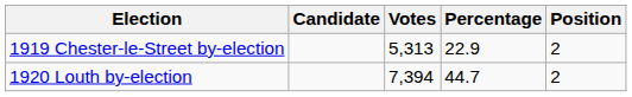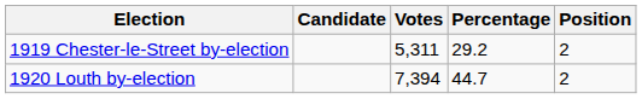 <table class="wikitable sortable">
 <tr>
 <th>Election</th>
 <th>Candidate</th>
 <th>Votes</th>
 <th>Percentage</th>
 <th>Position</th>
 </tr>
 <tr>
 <td><a href='#'>1919 Chester-le-Street by-election</a></td>
 <td></td>
-<td>5,313</td>
-<td>22.9</td>
+<td>5,311</td>
+<td>29.2</td>
 <td>2</td>
 </tr>
 <tr>
 <td><a href='#'>1920 Louth by-election</a></td>
 <td></td>
 <td>7,394</td>
 <td>44.7</td>
 <td>2</td>
 </tr>
 </table>
